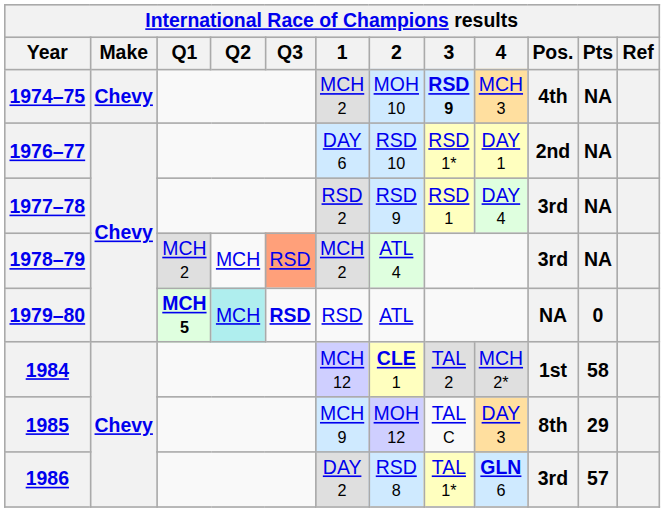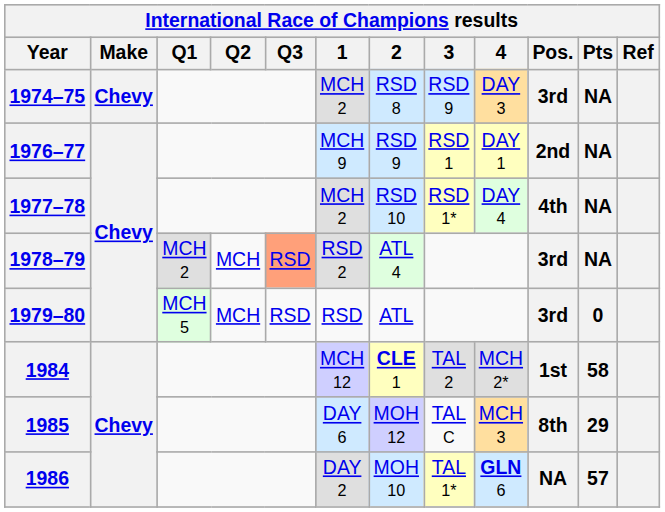 <table class="wikitable" style="text-align:center; font-size:75%">
 <tr>
 <th colspan=12><a href='#'>International Race of Champions</a> results</th>
 </tr>
 <tr>
 <th>Year</th>
 <th>Make</th>
 <th>Q1</th>
 <th>Q2</th>
 <th>Q3</th>
 <th>1</th>
 <th>2</th>
 <th>3</th>
 <th>4</th>
 <th>Pos.</th>
 <th>Pts</th>
 <th>Ref</th>
 </tr>
 <tr>
 <th><a href='#'>1974–75</a></th>
 <th><a href='#'>Chevy</a></th>
 <td colspan=3></td>
 <td style="background:#DFDFDF;"><a href='#'>MCH</a><br><small>2</small></td>
-<td style="background:#CFEAFF;"><a href='#'>MOH</a><br><small>10</small></td>
-<td style="background:#CFEAFF;"><strong><a href='#'>RSD</a><br><small>9</small></strong></td>
-<td style="background:#FFDF9F;"><a href='#'>MCH</a><br><small>3</small></td>
-<th>4th</th>
+<td style="background:#CFEAFF;"><a href='#'>RSD</a><br><small>8</small></td>
+<td style="background:#CFEAFF;"><a href='#'>RSD</a><br><small>9</small></td>
+<td style="background:#FFDF9F;"><a href='#'>DAY</a><br><small>3</small></td>
+<th>3rd</th>
 <th>NA</th>
 <th></th>
 </tr>
 <tr>
 <th><a href='#'>1976–77</a></th>
 <th rowspan=4><a href='#'>Chevy</a></th>
 <td colspan=3></td>
-<td style="background:#CFEAFF;"><a href='#'>DAY</a><br><small>6</small></td>
-<td style="background:#CFEAFF;"><a href='#'>RSD</a><br><small>10</small></td>
-<td style="background:#FFFFBF;"><a href='#'>RSD</a><br><small>1*</small></td>
+<td style="background:#CFEAFF;"><a href='#'>MCH</a><br><small>9</small></td>
+<td style="background:#CFEAFF;"><a href='#'>RSD</a><br><small>9</small></td>
+<td style="background:#FFFFBF;"><a href='#'>RSD</a><br><small>1</small></td>
 <td style="background:#FFFFBF;"><a href='#'>DAY</a><br><small>1</small></td>
 <th>2nd</th>
 <th>NA</th>
 <th></th>
 </tr>
 <tr>
 <th><a href='#'>1977–78</a></th>
 <td colspan=3></td>
-<td style="background:#DFDFDF;"><a href='#'>RSD</a><br><small>2</small></td>
-<td style="background:#CFEAFF;"><a href='#'>RSD</a><br><small>9</small></td>
-<td style="background:#FFFFBF;"><a href='#'>RSD</a><br><small>1</small></td>
+<td style="background:#DFDFDF;"><a href='#'>MCH</a><br><small>2</small></td>
+<td style="background:#CFEAFF;"><a href='#'>RSD</a><br><small>10</small></td>
+<td style="background:#FFFFBF;"><a href='#'>RSD</a><br><small>1*</small></td>
 <td style="background:#DFFFDF;"><a href='#'>DAY</a><br><small>4</small></td>
-<th>3rd</th>
+<th>4th</th>
 <th>NA</th>
 <th></th>
 </tr>
 <tr>
 <th><a href='#'>1978–79</a></th>
 <td style="background:#DFDFDF;"><a href='#'>MCH</a><br><small>2</small></td>
 <td><a href='#'>MCH</a></td>
 <td style="background: lightsalmon;"><a href='#'>RSD</a></td>
-<td style="background:#DFDFDF;"><a href='#'>MCH</a><br><small>2</small></td>
+<td style="background:#DFDFDF;"><a href='#'>RSD</a><br><small>2</small></td>
 <td style="background:#DFFFDF;"><a href='#'>ATL</a><br><small>4</small></td>
 <td colspan=2></td>
 <th>3rd</th>
 <th>NA</th>
 <th></th>
 </tr>
 <tr>
 <th><a href='#'>1979–80</a></th>
-<td style="background:#DFFFDF;"><strong><a href='#'>MCH</a><br><small>5</small></strong></td>
-<td style="background: paleturquoise;"><a href='#'>MCH</a></td>
-<td><strong><a href='#'>RSD</a></strong></td>
+<td style="background:#DFFFDF;"><a href='#'>MCH</a><br><small>5</small></td>
+<td><a href='#'>MCH</a></td>
+<td><a href='#'>RSD</a></td>
 <td><a href='#'>RSD</a></td>
 <td><a href='#'>ATL</a></td>
 <td colspan=2></td>
-<th>NA</th>
+<th>3rd</th>
 <th>0</th>
 <th></th>
 </tr>
 <tr>
 <th><a href='#'>1984</a></th>
 <th rowspan=3><a href='#'>Chevy</a></th>
 <td colspan=3></td>
 <td style="background:#CFCFFF;"><a href='#'>MCH</a><br><small>12</small></td>
 <td style="background:#FFFFBF;"><strong><a href='#'>CLE</a></strong><br><small>1</small></td>
 <td style="background:#DFDFDF;"><a href='#'>TAL</a><br><small>2</small></td>
 <td style="background:#DFDFDF;"><a href='#'>MCH</a><br><small>2*</small></td>
 <th>1st</th>
 <th>58</th>
 <th></th>
 </tr>
 <tr>
 <th><a href='#'>1985</a></th>
 <td colspan=3></td>
-<td style="background:#CFEAFF;"><a href='#'>MCH</a><br><small>9</small></td>
+<td style="background:#CFEAFF;"><a href='#'>DAY</a><br><small>6</small></td>
 <td style="background:#CFCFFF;"><a href='#'>MOH</a><br><small>12</small></td>
 <td><a href='#'>TAL</a><br><small>C</small></td>
-<td style="background:#FFDF9F;"><a href='#'>DAY</a><br><small>3</small></td>
+<td style="background:#FFDF9F;"><a href='#'>MCH</a><br><small>3</small></td>
 <th>8th</th>
 <th>29</th>
 <th></th>
 </tr>
 <tr>
 <th><a href='#'>1986</a></th>
 <td colspan=3></td>
 <td style="background:#DFDFDF;"><a href='#'>DAY</a><br><small>2</small></td>
-<td style="background:#CFEAFF;"><a href='#'>RSD</a><br><small>8</small></td>
+<td style="background:#CFEAFF;"><a href='#'>MOH</a><br><small>10</small></td>
 <td style="background:#FFFFBF;"><a href='#'>TAL</a><br><small>1*</small></td>
 <td style="background:#CFEAFF;"><strong><a href='#'>GLN</a></strong><br><small>6</small></td>
-<th>3rd</th>
+<th>NA</th>
 <th>57</th>
 <th></th>
 </tr>
 </table>
